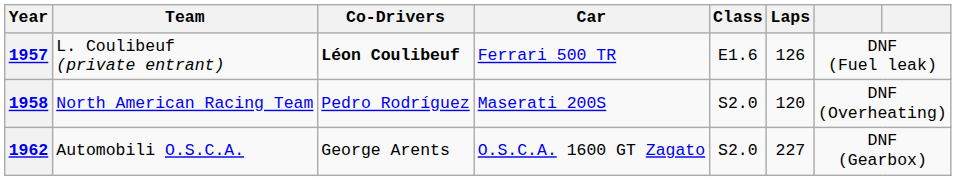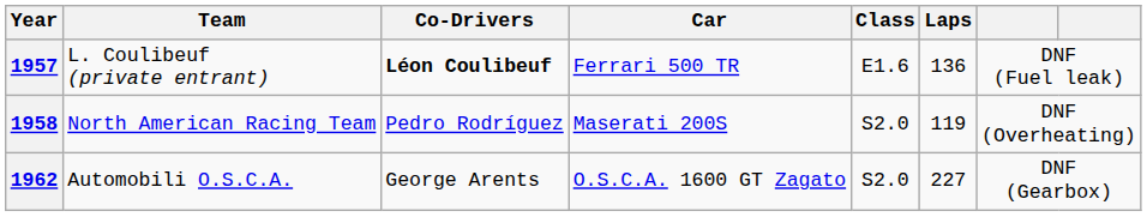 <table class="wikitable" style="text-align:center; font-size:90%">
 <tr>
 <th>Year</th>
 <th>Team</th>
 <th>Co-Drivers</th>
 <th>Car</th>
 <th>Class</th>
 <th>Laps</th>
 <th></th>
 <th></th>
 </tr>
 <tr>
 <th><a href='#'>1957</a></th>
 <td align=left> L. Coulibeuf<br><em>(private entrant)</em></td>
 <td align=left><strong> Léon Coulibeuf</strong></td>
 <td align=left><a href='#'>Ferrari 500 TR</a></td>
 <td>E1.6</td>
-<td>126</td>
+<td>136</td>
 <td colspan=2>DNF<br>(Fuel leak)</td>
 </tr>
 <tr>
 <th><a href='#'>1958</a></th>
 <td align=left> <a href='#'>North American Racing Team</a></td>
 <td align=left> <a href='#'>Pedro Rodríguez</a></td>
 <td align=left><a href='#'>Maserati 200S</a></td>
 <td>S2.0</td>
-<td>120</td>
+<td>119</td>
 <td colspan=2>DNF<br>(Overheating)</td>
 </tr>
 <tr>
 <th><a href='#'>1962</a></th>
 <td align=left> Automobili <a href='#'>O.S.C.A.</a></td>
 <td align=left> George Arents</td>
 <td align=left><a href='#'>O.S.C.A.</a> 1600 GT <a href='#'>Zagato</a></td>
 <td>S2.0</td>
 <td>227</td>
 <td colspan=2>DNF<br>(Gearbox)</td>
 </tr>
 </table>
